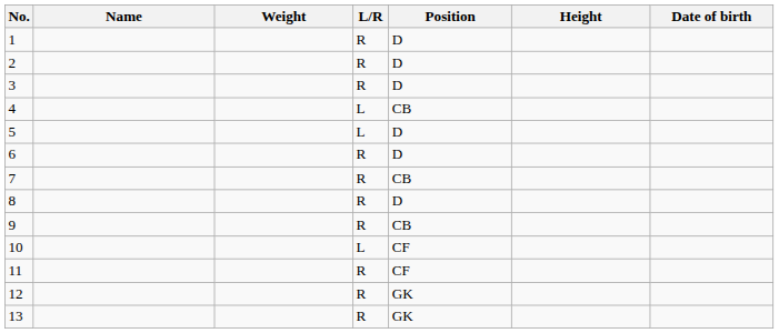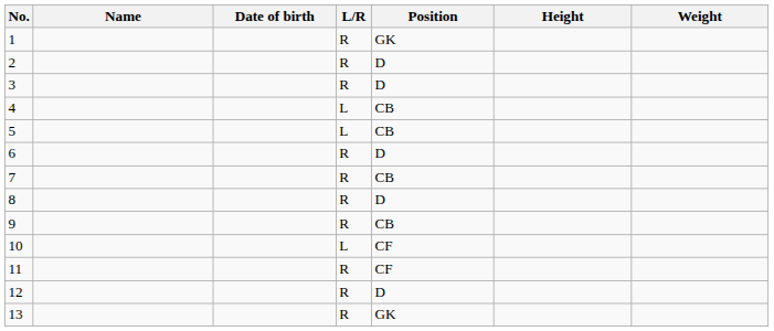 <table class=wikitable sortable style=font-size:100%; text-align:center;>
 <tr>
 <th>No.</th>
 <th style=width:12em>Name</th>
-<th style=width:9em>Weight</th>
+<th style=width:8em>Date of birth</th>
 <th style=width:2em>L/R</th>
 <th style=width:8em>Position</th>
 <th style=width:9em>Height</th>
-<th style=width:8em>Date of birth</th>
+<th style=width:9em>Weight</th>
 </tr>
 <tr>
 <td>1</td>
 <td align=left></td>
 <td></td>
 <td>R</td>
-<td>D</td>
+<td>GK</td>
 <td></td>
 <td></td>
 </tr>
 <tr>
 <td>2</td>
 <td align=left></td>
 <td></td>
 <td>R</td>
 <td>D</td>
 <td></td>
 <td></td>
 </tr>
 <tr>
 <td>3</td>
 <td align=left></td>
 <td></td>
 <td>R</td>
 <td>D</td>
 <td></td>
 <td></td>
 </tr>
 <tr>
 <td>4</td>
 <td align=left></td>
 <td></td>
 <td>L</td>
 <td>CB</td>
 <td></td>
 <td></td>
 </tr>
 <tr>
 <td>5</td>
 <td align=left></td>
 <td></td>
 <td>L</td>
-<td>D</td>
+<td>CB</td>
 <td></td>
 <td></td>
 </tr>
 <tr>
 <td>6</td>
 <td align=left></td>
 <td></td>
 <td>R</td>
 <td>D</td>
 <td></td>
 <td></td>
 </tr>
 <tr>
 <td>7</td>
 <td align=left></td>
 <td></td>
 <td>R</td>
 <td>CB</td>
 <td></td>
 <td></td>
 </tr>
 <tr>
 <td>8</td>
 <td align=left></td>
 <td></td>
 <td>R</td>
 <td>D</td>
 <td></td>
 <td></td>
 </tr>
 <tr>
 <td>9</td>
 <td align=left></td>
 <td></td>
 <td>R</td>
 <td>CB</td>
 <td></td>
 <td></td>
 </tr>
 <tr>
 <td>10</td>
 <td align=left></td>
 <td></td>
 <td>L</td>
 <td>CF</td>
 <td></td>
 <td></td>
 </tr>
 <tr>
 <td>11</td>
 <td align=left></td>
 <td></td>
 <td>R</td>
 <td>CF</td>
 <td></td>
 <td></td>
 </tr>
 <tr>
 <td>12</td>
 <td align=left></td>
 <td></td>
 <td>R</td>
-<td>GK</td>
+<td>D</td>
 <td></td>
 <td></td>
 </tr>
 <tr>
 <td>13</td>
 <td align=left></td>
 <td></td>
 <td>R</td>
 <td>GK</td>
 <td></td>
 <td></td>
 </tr>
 </table>
